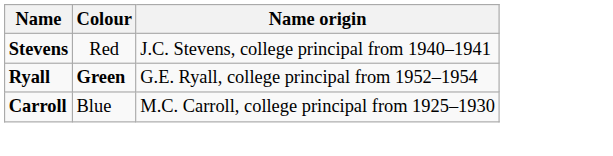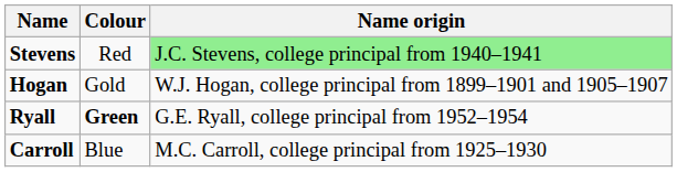 <table class="wikitable">
 <tr>
 <th>Name</th>
 <th>Colour</th>
 <th>Name origin</th>
 </tr>
 <tr>
 <td><strong>Stevens</strong></td>
 <td align="center">Red<br></td>
-<td>J.C. Stevens, college principal from 1940–1941</td>
+<td style="background: lightgreen;">J.C. Stevens, college principal from 1940–1941</td>
+</tr>
+<tr>
+<td><strong>Hogan</strong></td>
+<td>Gold<br></td>
+<td>W.J. Hogan, college principal from 1899–1901 and 1905–1907</td>
 </tr>
 <tr>
 <td><strong>Ryall</strong></td>
 <td><strong>Green<br></strong></td>
 <td>G.E. Ryall, college principal from 1952–1954</td>
 </tr>
 <tr>
 <td><strong>Carroll</strong></td>
 <td>Blue<br>   </td>
 <td>M.C. Carroll, college principal from 1925–1930</td>
 </tr>
 </table>
